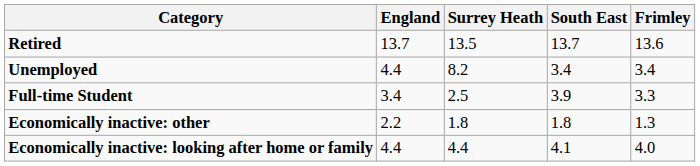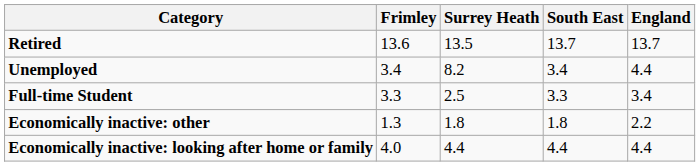 <table class="wikitable">
 <tr>
 <th>Category</th>
-<th>England</th>
+<th>Frimley</th>
 <th>Surrey Heath</th>
 <th>South East</th>
-<th>Frimley</th>
+<th>England</th>
 </tr>
 <tr>
 <td><strong>Retired</strong></td>
-<td>13.7</td>
+<td>13.6</td>
 <td>13.5</td>
 <td>13.7</td>
-<td>13.6</td>
+<td>13.7</td>
 </tr>
 <tr>
 <td><strong>Unemployed</strong></td>
-<td>4.4</td>
+<td>3.4</td>
 <td>8.2</td>
 <td>3.4</td>
+<td>4.4</td>
+</tr>
+<tr>
+<td><strong>Full-time Student</strong></td>
+<td>3.3</td>
+<td>2.5</td>
+<td>3.3</td>
 <td>3.4</td>
 </tr>
 <tr>
-<td><strong>Full-time Student</strong></td>
-<td>3.4</td>
-<td>2.5</td>
-<td>3.9</td>
-<td>3.3</td>
-</tr>
-<tr>
 <td><strong>Economically inactive: other</strong></td>
-<td>2.2</td>
+<td>1.3</td>
 <td>1.8</td>
 <td>1.8</td>
-<td>1.3</td>
+<td>2.2</td>
 </tr>
 <tr>
 <td><strong>Economically inactive: looking after home or family</strong></td>
+<td>4.0</td>
 <td>4.4</td>
 <td>4.4</td>
-<td>4.1</td>
-<td>4.0</td>
+<td>4.4</td>
 </tr>
 </table>
